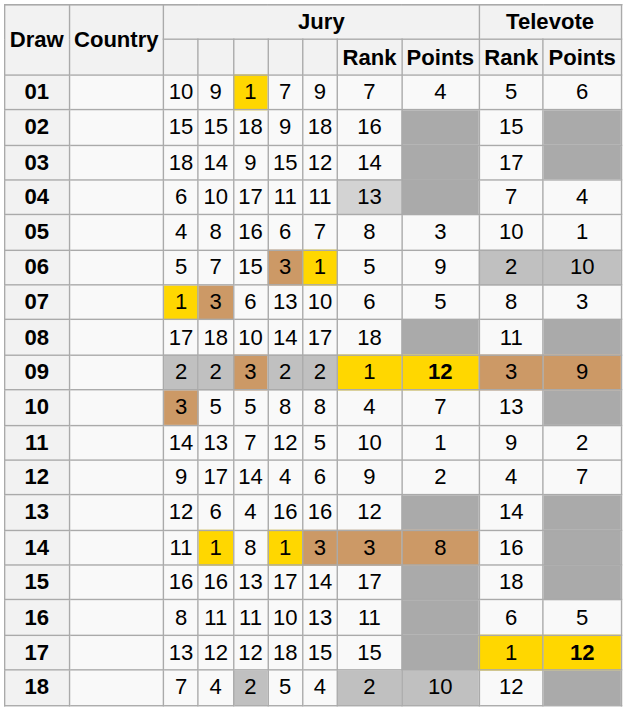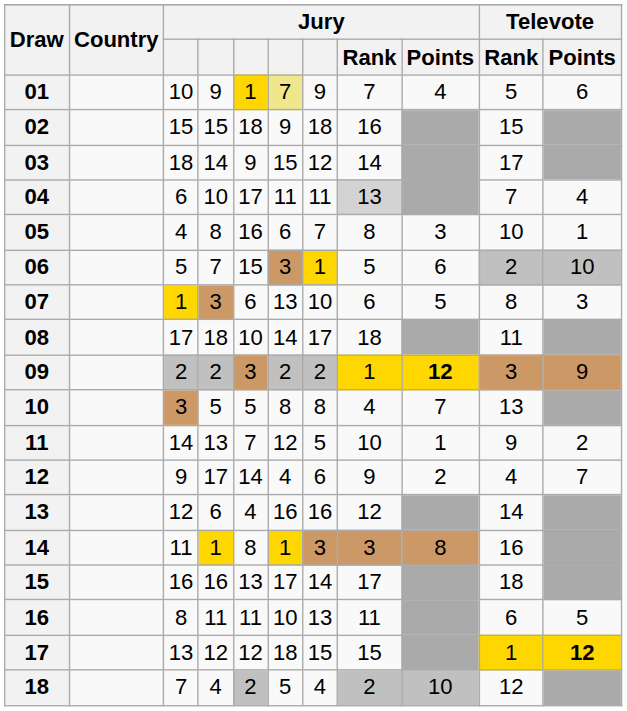 <table class="sortable wikitable collapsible plainrowheaders" style="text-align:center;">
 <tr>
 </tr>
 <tr>
 <th scope="col" rowspan="2">Draw</th>
 <th scope="col" rowspan="2">Country</th>
 <th scope="col" colspan="7">Jury</th>
 <th scope="col" colspan="2">Televote</th>
 </tr>
 <tr>
 <th scope="col"><small></small></th>
 <th scope="col"><small></small></th>
 <th scope="col"><small></small></th>
 <th scope="col"><small></small></th>
 <th scope="col"><small></small></th>
 <th scope="col">Rank</th>
 <th scope="col">Points</th>
 <th scope="col">Rank</th>
 <th scope="col">Points</th>
 </tr>
 <tr>
 <th scope="row" style="text-align:center;">01</th>
 <td style="text-align:left;"></td>
 <td>10</td>
 <td>9</td>
 <td style="background:gold;">1</td>
-<td>7</td>
+<td style="background: khaki;">7</td>
 <td>9</td>
 <td>7</td>
 <td>4</td>
 <td>5</td>
 <td>6</td>
 </tr>
 <tr>
 <th scope="row" style="text-align:center;">02</th>
 <td style="text-align:left;"></td>
 <td>15</td>
 <td>15</td>
 <td>18</td>
 <td>9</td>
 <td>18</td>
 <td>16</td>
 <td style="background:#AAAAAA;"></td>
 <td>15</td>
 <td style="background:#AAAAAA;"></td>
 </tr>
 <tr>
 <th scope="row" style="text-align:center;">03</th>
 <td style="text-align:left;"></td>
 <td>18</td>
 <td>14</td>
 <td>9</td>
 <td>15</td>
 <td>12</td>
 <td>14</td>
 <td style="background:#AAAAAA;"></td>
 <td>17</td>
 <td style="background:#AAAAAA;"></td>
 </tr>
 <tr>
 <th scope="row" style="text-align:center;">04</th>
 <td style="text-align:left;"></td>
 <td>6</td>
 <td>10</td>
 <td>17</td>
 <td>11</td>
 <td>11</td>
 <td style="background: lightgrey;">13</td>
 <td style="background:#AAAAAA;"></td>
 <td>7</td>
 <td>4</td>
 </tr>
 <tr>
 <th scope="row" style="text-align:center;">05</th>
 <td style="text-align:left;"></td>
 <td>4</td>
 <td>8</td>
 <td>16</td>
 <td>6</td>
 <td>7</td>
 <td>8</td>
 <td>3</td>
 <td>10</td>
 <td>1</td>
 </tr>
 <tr>
 <th scope="row" style="text-align:center;">06</th>
 <td style="text-align:left;"></td>
 <td>5</td>
 <td>7</td>
 <td>15</td>
 <td style="background:#CC9966;">3</td>
 <td style="background:gold;">1</td>
 <td>5</td>
-<td>9</td>
+<td>6</td>
 <td style="background:silver;">2</td>
 <td style="background:silver;">10</td>
 </tr>
 <tr>
 <th scope="row" style="text-align:center;">07</th>
 <td style="text-align:left;"></td>
 <td style="background:gold;">1</td>
 <td style="background:#CC9966;">3</td>
 <td>6</td>
 <td>13</td>
 <td>10</td>
 <td>6</td>
 <td>5</td>
 <td>8</td>
 <td>3</td>
 </tr>
 <tr>
 <th scope="row" style="text-align:center;">08</th>
 <td style="text-align:left;"></td>
 <td>17</td>
 <td>18</td>
 <td>10</td>
 <td>14</td>
 <td>17</td>
 <td>18</td>
 <td style="background:#AAAAAA;"></td>
 <td>11</td>
 <td style="background:#AAAAAA;"></td>
 </tr>
 <tr>
 <th scope="row" style="text-align:center;">09</th>
 <td style="text-align:left;"></td>
 <td style="background:silver;">2</td>
 <td style="background:silver;">2</td>
 <td style="background:#CC9966;">3</td>
 <td style="background:silver;">2</td>
 <td style="background:silver;">2</td>
 <td style="background:gold;">1</td>
 <td style="background:gold;"><strong>12</strong></td>
 <td style="background:#CC9966;">3</td>
 <td style="background:#CC9966;">9</td>
 </tr>
 <tr>
 <th scope="row" style="text-align:center;">10</th>
 <td style="text-align:left;"></td>
 <td style="background:#CC9966;">3</td>
 <td>5</td>
 <td>5</td>
 <td>8</td>
 <td>8</td>
 <td>4</td>
 <td>7</td>
 <td>13</td>
 <td style="background:#AAAAAA;"></td>
 </tr>
 <tr>
 <th scope="row" style="text-align:center;">11</th>
 <td style="text-align:left;"></td>
 <td>14</td>
 <td>13</td>
 <td>7</td>
 <td>12</td>
 <td>5</td>
 <td>10</td>
 <td>1</td>
 <td>9</td>
 <td>2</td>
 </tr>
 <tr>
 <th scope="row" style="text-align:center;">12</th>
 <td style="text-align:left;"></td>
 <td>9</td>
 <td>17</td>
 <td>14</td>
 <td>4</td>
 <td>6</td>
 <td>9</td>
 <td>2</td>
 <td>4</td>
 <td>7</td>
 </tr>
 <tr>
 <th scope="row" style="text-align:center;">13</th>
 <td style="text-align:left;"></td>
 <td>12</td>
 <td>6</td>
 <td>4</td>
 <td>16</td>
 <td>16</td>
 <td>12</td>
 <td style="background:#AAAAAA;"></td>
 <td>14</td>
 <td style="background:#AAAAAA;"></td>
 </tr>
 <tr>
 <th scope="row" style="text-align:center;">14</th>
 <td style="text-align:left;"></td>
 <td>11</td>
 <td style="background:gold;">1</td>
 <td>8</td>
 <td style="background:gold;">1</td>
 <td style="background:#CC9966;">3</td>
 <td style="background:#CC9966;">3</td>
 <td style="background:#CC9966;">8</td>
 <td>16</td>
 <td style="background:#AAAAAA;"></td>
 </tr>
 <tr>
 <th scope="row" style="text-align:center;">15</th>
 <td style="text-align:left;"></td>
 <td>16</td>
 <td>16</td>
 <td>13</td>
 <td>17</td>
 <td>14</td>
 <td>17</td>
 <td style="background:#AAAAAA;"></td>
 <td>18</td>
 <td style="background:#AAAAAA;"></td>
 </tr>
 <tr>
 <th scope="row" style="text-align:center;">16</th>
 <td style="text-align:left;"></td>
 <td>8</td>
 <td>11</td>
 <td>11</td>
 <td>10</td>
 <td>13</td>
 <td>11</td>
 <td style="background:#AAAAAA;"></td>
 <td>6</td>
 <td>5</td>
 </tr>
 <tr>
 <th scope="row" style="text-align:center;">17</th>
 <td style="text-align:left;"></td>
 <td>13</td>
 <td>12</td>
 <td>12</td>
 <td>18</td>
 <td>15</td>
 <td>15</td>
 <td style="background:#AAAAAA;"></td>
 <td style="background:gold;">1</td>
 <td style="background:gold;"><strong>12</strong></td>
 </tr>
 <tr>
 <th scope="row" style="text-align:center;">18</th>
 <td style="text-align:left;"></td>
 <td>7</td>
 <td>4</td>
 <td style="background:silver;">2</td>
 <td>5</td>
 <td>4</td>
 <td style="background:silver;">2</td>
 <td style="background:silver;">10</td>
 <td>12</td>
 <td style="background:#AAAAAA;"></td>
 </tr>
 </table>
